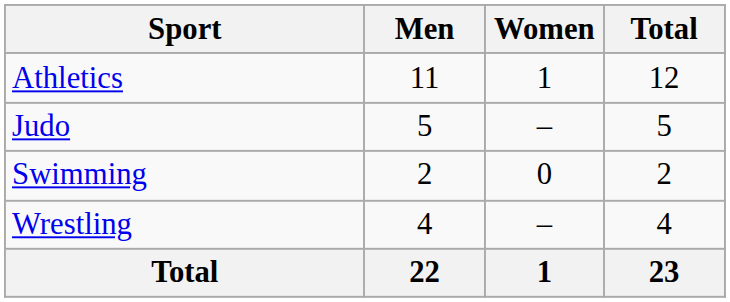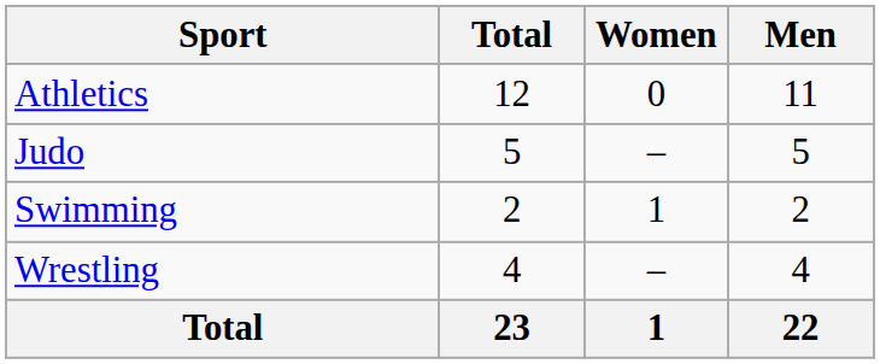 <table class="wikitable sortable" style="text-align:center;">
 <tr>
 <th width=180>Sport</th>
+<th width=55>Total</th>
+<th width=55>Women</th>
 <th width=55>Men</th>
-<th width=55>Women</th>
-<th width=55>Total</th>
 </tr>
 <tr>
 <td align=left><a href='#'>Athletics</a></td>
+<td>12</td>
+<td>0</td>
 <td>11</td>
-<td>1</td>
-<td>12</td>
 </tr>
 <tr>
 <td align=left><a href='#'>Judo</a></td>
 <td>5</td>
 <td>–</td>
 <td>5</td>
 </tr>
 <tr>
 <td align=left><a href='#'>Swimming</a></td>
 <td>2</td>
-<td>0</td>
+<td>1</td>
 <td>2</td>
 </tr>
 <tr>
 <td align=left><a href='#'>Wrestling</a></td>
 <td>4</td>
 <td>–</td>
 <td>4</td>
 </tr>
 <tr>
 <th>Total</th>
+<th>23</th>
+<th>1</th>
 <th>22</th>
-<th>1</th>
-<th>23</th>
 </tr>
 </table>
